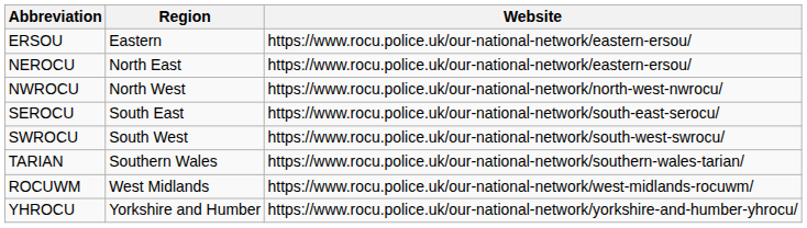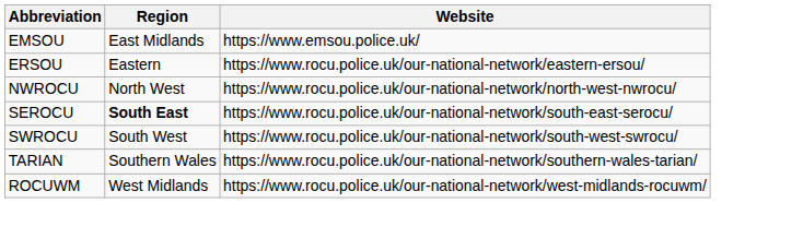 <table class="wikitable">
 <tr>
 <th>Abbreviation</th>
 <th>Region</th>
 <th>Website</th>
 </tr>
 <tr>
+<td>EMSOU</td>
+<td>East Midlands</td>
+<td>https://www.emsou.police.uk/</td>
+</tr>
+<tr>
 <td>ERSOU</td>
 <td>Eastern</td>
-<td>https://www.rocu.police.uk/our-national-network/eastern-ersou/</td>
-</tr>
-<tr>
-<td>NEROCU</td>
-<td>North East</td>
 <td>https://www.rocu.police.uk/our-national-network/eastern-ersou/</td>
 </tr>
 <tr>
 <td>NWROCU</td>
 <td>North West</td>
 <td>https://www.rocu.police.uk/our-national-network/north-west-nwrocu/</td>
 </tr>
 <tr>
 <td>SEROCU</td>
-<td>South East</td>
+<td><strong>South East</strong></td>
 <td>https://www.rocu.police.uk/our-national-network/south-east-serocu/</td>
 </tr>
 <tr>
 <td>SWROCU</td>
 <td>South West</td>
 <td>https://www.rocu.police.uk/our-national-network/south-west-swrocu/</td>
 </tr>
 <tr>
 <td>TARIAN</td>
 <td>Southern Wales</td>
 <td>https://www.rocu.police.uk/our-national-network/southern-wales-tarian/</td>
 </tr>
 <tr>
 <td>ROCUWM</td>
 <td>West Midlands</td>
 <td>https://www.rocu.police.uk/our-national-network/west-midlands-rocuwm/</td>
 </tr>
-<tr>
-<td>YHROCU</td>
-<td>Yorkshire and Humber</td>
-<td>https://www.rocu.police.uk/our-national-network/yorkshire-and-humber-yhrocu/</td>
-</tr>
 </table>
